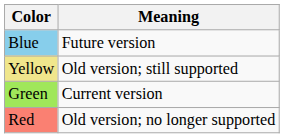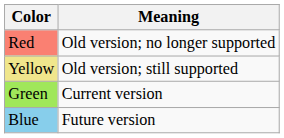 <table class="wikitable">
 <tr>
 <th>Color</th>
 <th>Meaning</th>
 </tr>
 <tr>
-<td style="background:SkyBlue;">Blue</td>
-<td>Future version</td>
+<td style="background:Salmon;">Red</td>
+<td>Old version; no longer supported</td>
 </tr>
 <tr>
 <td style="background:Khaki;">Yellow</td>
 <td>Old version; still supported</td>
 </tr>
 <tr>
 <td style="background:#a0e75a;">Green</td>
 <td>Current version</td>
 </tr>
 <tr>
-<td style="background:Salmon;">Red</td>
-<td>Old version; no longer supported</td>
+<td style="background:SkyBlue;">Blue</td>
+<td>Future version</td>
 </tr>
 </table>
